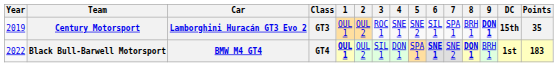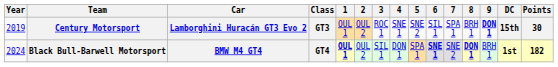 <table class="wikitable" style="text-align:center; font-size:85%">
 <tr>
 <th>Year</th>
 <th>Team</th>
 <th>Car</th>
 <th>Class</th>
 <th>1</th>
 <th>2</th>
 <th>3</th>
 <th>4</th>
 <th>5</th>
 <th>6</th>
 <th>7</th>
 <th>8</th>
 <th>9</th>
 <th>DC</th>
 <th>Points</th>
 </tr>
 <tr>
 <td><a href='#'>2019</a></td>
 <th nowrap><a href='#'>Century Motorsport</a></th>
 <th nowrap><a href='#'>Lamborghini Huracán GT3 Evo 2</a></th>
 <th>GT3</th>
 <td style="background:#FFDF9F;"><a href='#'>OUL<br>1</a><br></td>
 <td style="background:#FFDF9F;"><a href='#'>OUL<br>2</a><br></td>
 <td><a href='#'>ROC<br>1</a></td>
 <td><a href='#'>SNE<br>1</a></td>
 <td><a href='#'>SNE<br>2</a></td>
 <td><a href='#'>SIL<br>1</a></td>
 <td><a href='#'>SPA<br>1</a></td>
 <td><a href='#'>BRH<br>1</a></td>
 <td><strong><a href='#'>DON<br>1</a></strong></td>
 <th>15th</th>
-<th>35</th>
+<th>30</th>
 </tr>
 <tr>
-<td><a href='#'>2022</a></td>
+<td><a href='#'>2024</a></td>
 <th nowrap>Black Bull-Barwell Motorsport</th>
 <th nowrap><a href='#'>BMW M4 GT4</a></th>
 <th>GT4</th>
 <td style="background:#FFFFBF;"><strong><a href='#'>OUL<br>1</a></strong><br></td>
 <td style="background:#DFFFDF;"><a href='#'>OUL<br>2</a><br></td>
 <td style="background:#DFFFDF;"><a href='#'>SIL<br>1</a><br></td>
 <td style="background:#DFFFDF;"><a href='#'>DON<br>1</a><br></td>
 <td style="background:#FFDF9F;"><a href='#'>SPA<br>1</a><br></td>
 <td style="background:#DFDFDF;"><strong><a href='#'>SNE<br>1</a></strong><br></td>
 <td style="background:#DFDFDF;"><a href='#'>SNE<br>2</a><br></td>
 <td style="background:#FFFFBF;"><strong><a href='#'>DON<br>1</a></strong><br></td>
 <td style="background:#DFFFDF;"><a href='#'>BRH<br>1</a><br></td>
 <th style="background:#FFFFBF;">1st</th>
-<th style="background:#FFFFBF;">183</th>
+<th style="background:#FFFFBF;">182</th>
 </tr>
 </table>
